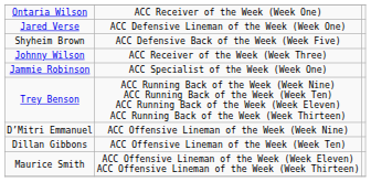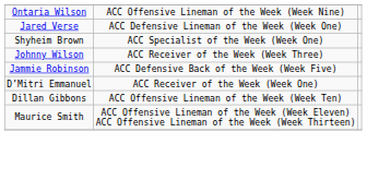 <table class="wikitable sortable sortable" style="text-align: center">
 <tr align=center>
 </tr>
 <tr>
 <td><a href='#'>Ontaria Wilson</a></td>
-<td>ACC Receiver of the Week (Week One)</td>
+<td>ACC Offensive Lineman of the Week (Week Nine)</td>
 <td></td>
 </tr>
 <tr>
 <td><a href='#'>Jared Verse</a></td>
 <td>ACC Defensive Lineman of the Week (Week One)</td>
 <td></td>
 </tr>
 <tr>
 <td>Shyheim Brown</td>
-<td>ACC Defensive Back of the Week (Week Five)</td>
+<td>ACC Specialist of the Week (Week One)</td>
 <td></td>
 </tr>
 <tr>
 <td><a href='#'>Johnny Wilson</a></td>
 <td>ACC Receiver of the Week (Week Three)</td>
 <td></td>
 </tr>
 <tr>
 <td><a href='#'>Jammie Robinson</a></td>
-<td>ACC Specialist of the Week (Week One)</td>
-<td></td>
-</tr>
-<tr>
-<td><a href='#'>Trey Benson</a></td>
-<td>ACC Running Back of the Week (Week Nine)<br>ACC Running Back of the Week (Week Ten)<br>ACC Running Back of the Week (Week Eleven)<br>ACC Running Back of the Week (Week Thirteen)</td>
+<td>ACC Defensive Back of the Week (Week Five)</td>
 <td></td>
 </tr>
 <tr>
 <td>D’Mitri Emmanuel</td>
-<td>ACC Offensive Lineman of the Week (Week Nine)</td>
+<td>ACC Receiver of the Week (Week One)</td>
 <td></td>
 </tr>
 <tr>
 <td>Dillan Gibbons</td>
 <td>ACC Offensive Lineman of the Week (Week Ten)</td>
 <td></td>
 </tr>
 <tr>
 <td>Maurice Smith</td>
 <td>ACC Offensive Lineman of the Week (Week Eleven)<br>ACC Offensive Lineman of the Week (Week Thirteen)</td>
 <td></td>
 </tr>
 <tr>
 </tr>
 </table>
